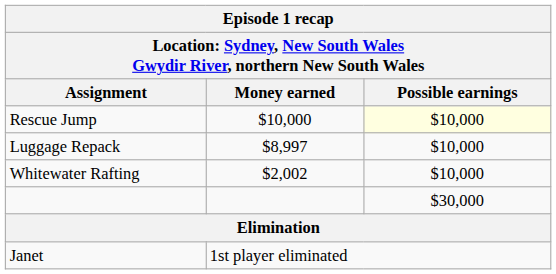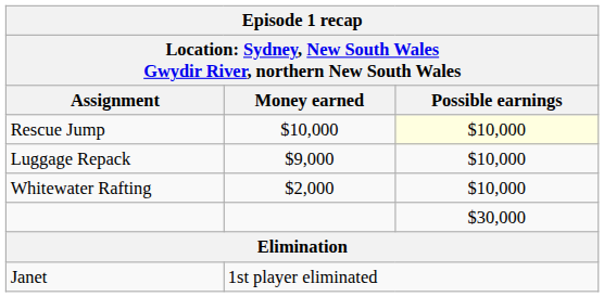 <table class="wikitable" style="font-size: 95%; margin: 10px" align="right" width="40%">
 <tr>
 <th colspan=3>Episode 1 recap</th>
 </tr>
 <tr>
 <th colspan=3>Location: <a href='#'>Sydney</a>, <a href='#'>New South Wales</a><br><a href='#'>Gwydir River</a>, northern New South Wales</th>
 </tr>
 <tr>
 <th>Assignment</th>
 <th>Money earned</th>
 <th>Possible earnings</th>
 </tr>
 <tr>
 <td>Rescue Jump</td>
 <td align="center">$10,000</td>
 <td align="center" style="background: lightyellow;">$10,000</td>
 </tr>
 <tr>
 <td>Luggage Repack</td>
-<td align="center">$8,997</td>
+<td align="center">$9,000</td>
 <td align="center">$10,000</td>
 </tr>
 <tr>
 <td>Whitewater Rafting</td>
-<td align="center">$2,002</td>
+<td align="center">$2,000</td>
 <td align="center">$10,000</td>
 </tr>
 <tr>
 <td><strong></strong></td>
 <td align="center"><strong></strong></td>
 <td align="center">$30,000</td>
 </tr>
 <tr>
 <th colspan=3>Elimination</th>
 </tr>
 <tr>
 <td>Janet</td>
 <td colspan=2>1st player eliminated</td>
 </tr>
 </table>
